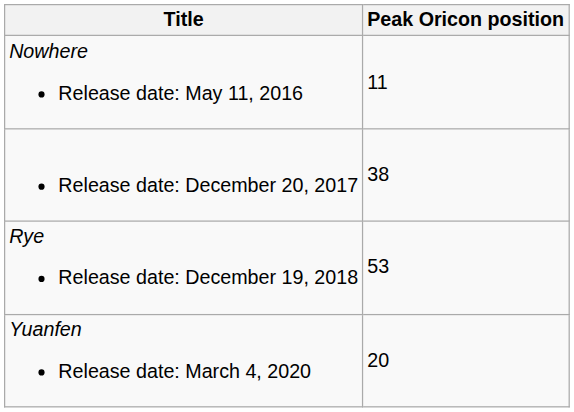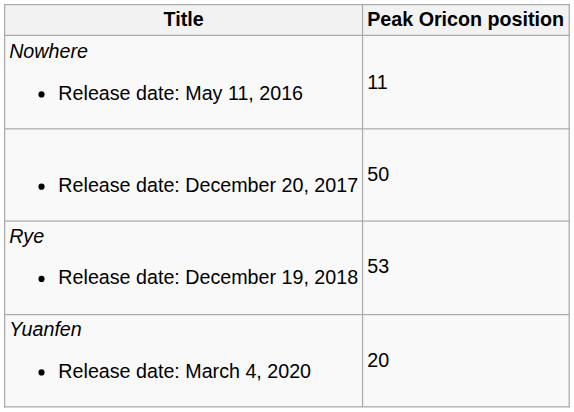 <table class="wikitable">
 <tr>
 <th>Title</th>
 <th>Peak Oricon position</th>
 </tr>
 <tr>
 <td><em>Nowhere</em><br><ul><li>Release date: May 11, 2016</li></ul></td>
 <td>11</td>
 </tr>
 <tr>
 <td><br><ul><li>Release date: December 20, 2017</li></ul></td>
-<td>38</td>
+<td>50</td>
 </tr>
 <tr>
 <td><em>Rye</em><br><ul><li>Release date: December 19, 2018</li></ul></td>
 <td>53</td>
 </tr>
 <tr>
 <td><em>Yuanfen</em><br><ul><li>Release date: March 4, 2020</li></ul></td>
 <td>20</td>
 </tr>
 </table>
